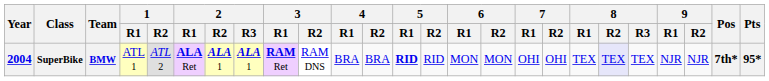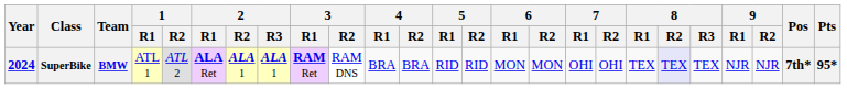 <table class="wikitable" style="text-align:center">
 <tr>
 <th rowspan="2">Year</th>
 <th rowspan="2">Class</th>
 <th rowspan="2">Team</th>
 <th colspan="2">1</th>
 <th colspan="3">2</th>
 <th colspan="2">3</th>
 <th colspan="2">4</th>
 <th colspan="2">5</th>
 <th colspan="2">6</th>
 <th colspan="2">7</th>
 <th colspan="3">8</th>
 <th colspan="2">9</th>
 <th rowspan="2">Pos</th>
 <th rowspan="2">Pts</th>
 </tr>
 <tr>
 <th>R1</th>
 <th>R2</th>
 <th>R1</th>
 <th>R2</th>
 <th>R3</th>
 <th>R1</th>
 <th>R2</th>
 <th>R1</th>
 <th>R2</th>
 <th>R1</th>
 <th>R2</th>
 <th>R1</th>
 <th>R2</th>
 <th>R1</th>
 <th>R2</th>
 <th>R1</th>
 <th>R2</th>
 <th>R3</th>
 <th>R1</th>
 <th>R2</th>
 </tr>
 <tr>
-<th><a href='#'>2004</a></th>
+<th><a href='#'>2024</a></th>
 <th><small>SuperBike</small></th>
 <th><small><a href='#'>BMW</a></small></th>
 <td style="background:#FFFFBF;"><a href='#'>ATL</a><br><small>1</small></td>
 <td style="background:#DFDFDF;"><em><a href='#'>ATL</a></em><br><small>2</small></td>
 <td style="background:#EFCFFF;"><strong><a href='#'>ALA</a></strong><br><small>Ret</small></td>
 <td style="background:#FFFFBF;"><strong><em><a href='#'>ALA</a></em></strong><br><small>1</small></td>
 <td style="background:#FFFFBF;"><strong><em><a href='#'>ALA</a></em></strong><br><small>1</small></td>
 <td style="background:#EFCFFF;"><strong><a href='#'>RAM</a></strong><br><small>Ret</small></td>
 <td style="background:#FFFFFF;"><a href='#'>RAM</a><br><small>DNS</small></td>
 <td style="background:#;"><a href='#'>BRA</a><br><small></small></td>
 <td style="background:#;"><a href='#'>BRA</a><br><small></small></td>
-<td><strong><a href='#'>RID</a><br><small></small></strong></td>
+<td><a href='#'>RID</a><br><small></small></td>
 <td><a href='#'>RID</a><br><small></small></td>
 <td><a href='#'>MON</a><br><small></small></td>
 <td><a href='#'>MON</a><br><small></small></td>
 <td><a href='#'>OHI</a><br><small></small></td>
 <td><a href='#'>OHI</a><br><small></small></td>
 <td><a href='#'>TEX</a><br><small></small></td>
 <td style="background: lavender;"><a href='#'>TEX</a><br><small></small></td>
 <td><a href='#'>TEX</a><br><small></small></td>
 <td><a href='#'>NJR</a><br><small></small></td>
 <td><a href='#'>NJR</a><br><small></small></td>
 <th>7th*</th>
 <th>95*</th>
 </tr>
 </table>
